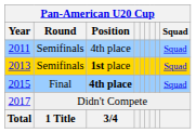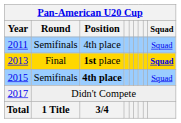 <table class="wikitable" style="text-align: center;">
 <tr>
 <th colspan=9><a href='#'>Pan-American U20 Cup</a></th>
 </tr>
 <tr>
 <th>Year</th>
 <th>Round</th>
 <th>Position</th>
 <th></th>
 <th></th>
 <th></th>
 <th></th>
 <th></th>
 <th><small>Squad</small></th>
 </tr>
 <tr bgcolor=9acdff>
 <td> <a href='#'>2011</a></td>
 <td>Semifinals</td>
 <td>4th place</td>
 <td></td>
 <td></td>
 <td></td>
 <td></td>
 <td></td>
 <td><small><a href='#'>Squad</a></small></td>
 </tr>
 <tr bgcolor=gold>
 <td> <a href='#'>2013</a></td>
-<td>Semifinals</td>
+<td>Final</td>
 <td><strong>1st</strong> place</td>
 <td></td>
 <td></td>
 <td></td>
 <td></td>
 <td></td>
-<td><small><a href='#'>Squad</a></small></td>
+<td><strong><small><a href='#'>Squad</a></small></strong></td>
 </tr>
 <tr bgcolor=9acdff>
 <td> <a href='#'>2015</a></td>
-<td>Final</td>
+<td>Semifinals</td>
 <td><strong>4th place</strong></td>
 <td></td>
 <td></td>
 <td></td>
 <td></td>
 <td></td>
 <td><small><a href='#'>Squad</a></small></td>
 </tr>
 <tr bgcolor="efefef">
 <td> <a href='#'>2017</a></td>
 <td colspan=9>Didn't Compete</td>
 </tr>
 <tr>
 <th>Total</th>
 <th>1 Title</th>
 <th>3/4</th>
 <th></th>
 <th></th>
 <th></th>
 <th></th>
 <th></th>
 <th></th>
 </tr>
 </table>
